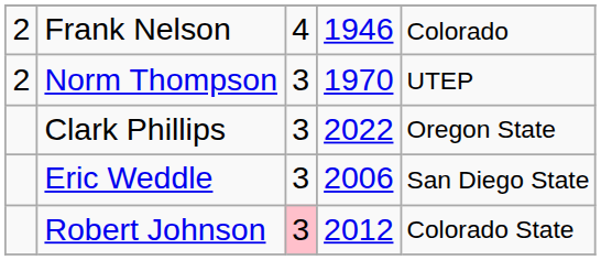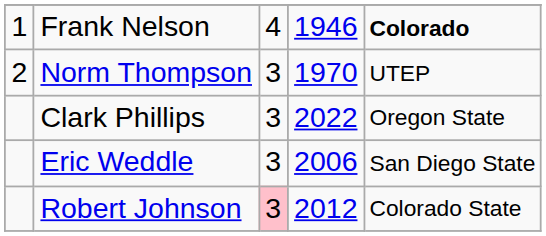 <table class="wikitable">
 <tr>
 </tr>
 <tr>
-<td>2</td>
+<td>1</td>
 <td>Frank Nelson</td>
 <td>4</td>
 <td><a href='#'>1946</a></td>
-<td style="font-size:80%;">Colorado</td>
+<td style="font-size:80%;"><strong>Colorado</strong></td>
 </tr>
 <tr>
 <td>2</td>
 <td><a href='#'>Norm Thompson</a></td>
 <td>3</td>
 <td><a href='#'>1970</a></td>
 <td style="font-size:80%;">UTEP</td>
 </tr>
 <tr>
 <td></td>
 <td>Clark Phillips</td>
 <td>3</td>
 <td><a href='#'>2022</a></td>
 <td style="font-size:80%;">Oregon State</td>
 </tr>
 <tr>
 <td></td>
 <td><a href='#'>Eric Weddle</a></td>
 <td>3</td>
 <td><a href='#'>2006</a></td>
 <td style="font-size:80%;">San Diego State</td>
 </tr>
 <tr>
 <td></td>
 <td><a href='#'>Robert Johnson</a></td>
 <td style="background: pink;">3</td>
 <td><a href='#'>2012</a></td>
 <td style="font-size:80%;">Colorado State</td>
 </tr>
 </table>
